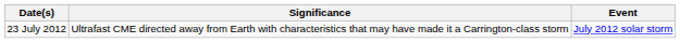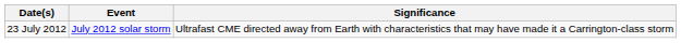 <table class="wikitable">
 <tr>
 <th>Date(s)</th>
+<th>Event</th>
 <th>Significance</th>
-<th>Event</th>
 </tr>
 <tr>
 <td>23 July 2012</td>
+<td><a href='#'>July 2012 solar storm</a></td>
 <td>Ultrafast CME directed away from Earth with characteristics that may have made it a Carrington-class storm</td>
-<td><a href='#'>July 2012 solar storm</a></td>
 </tr>
 </table>
